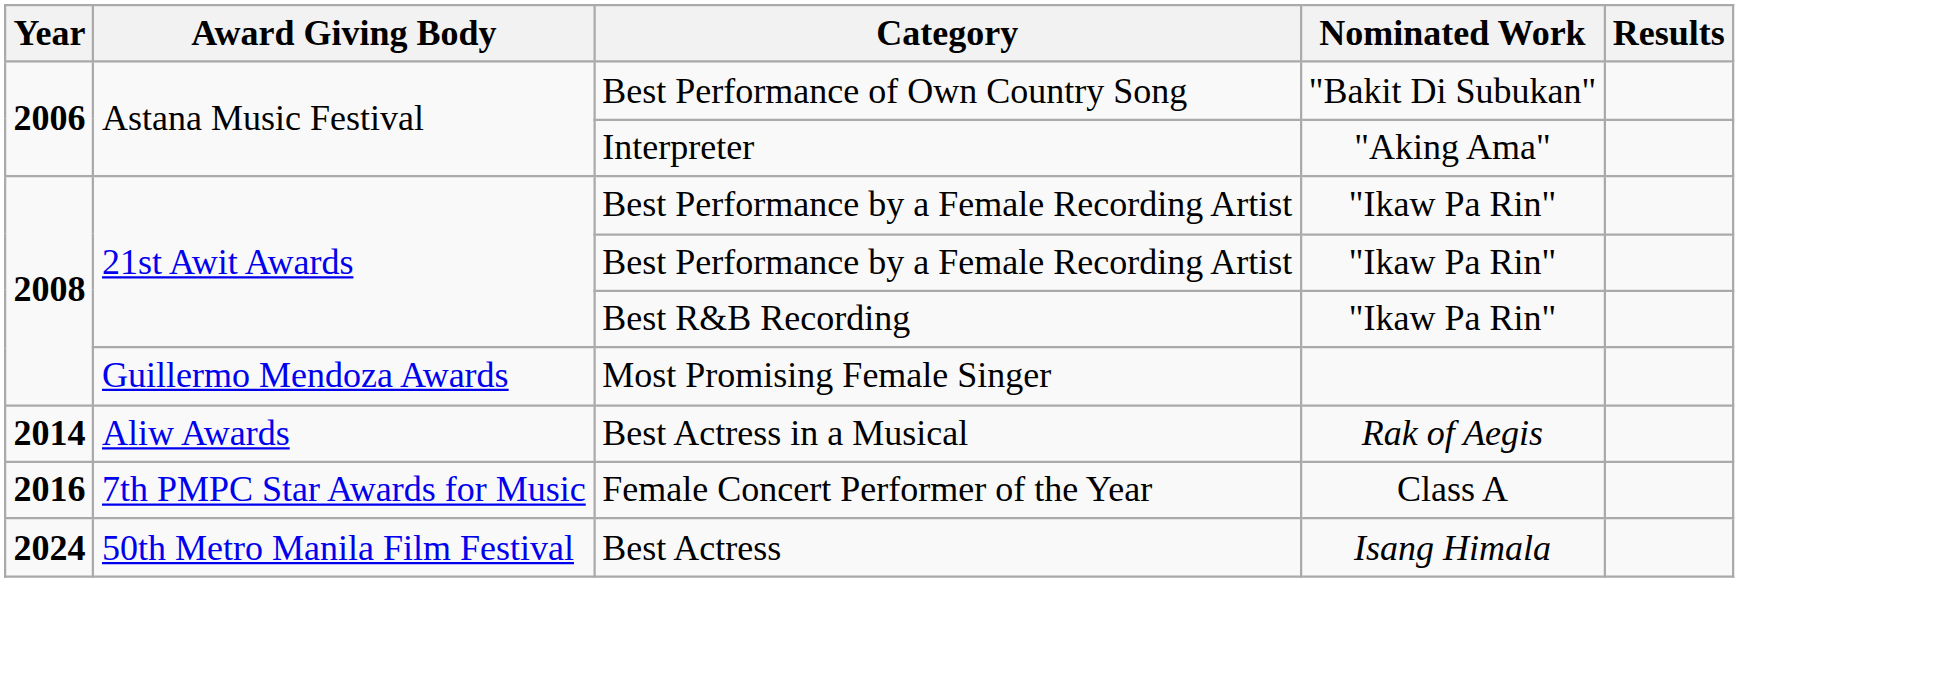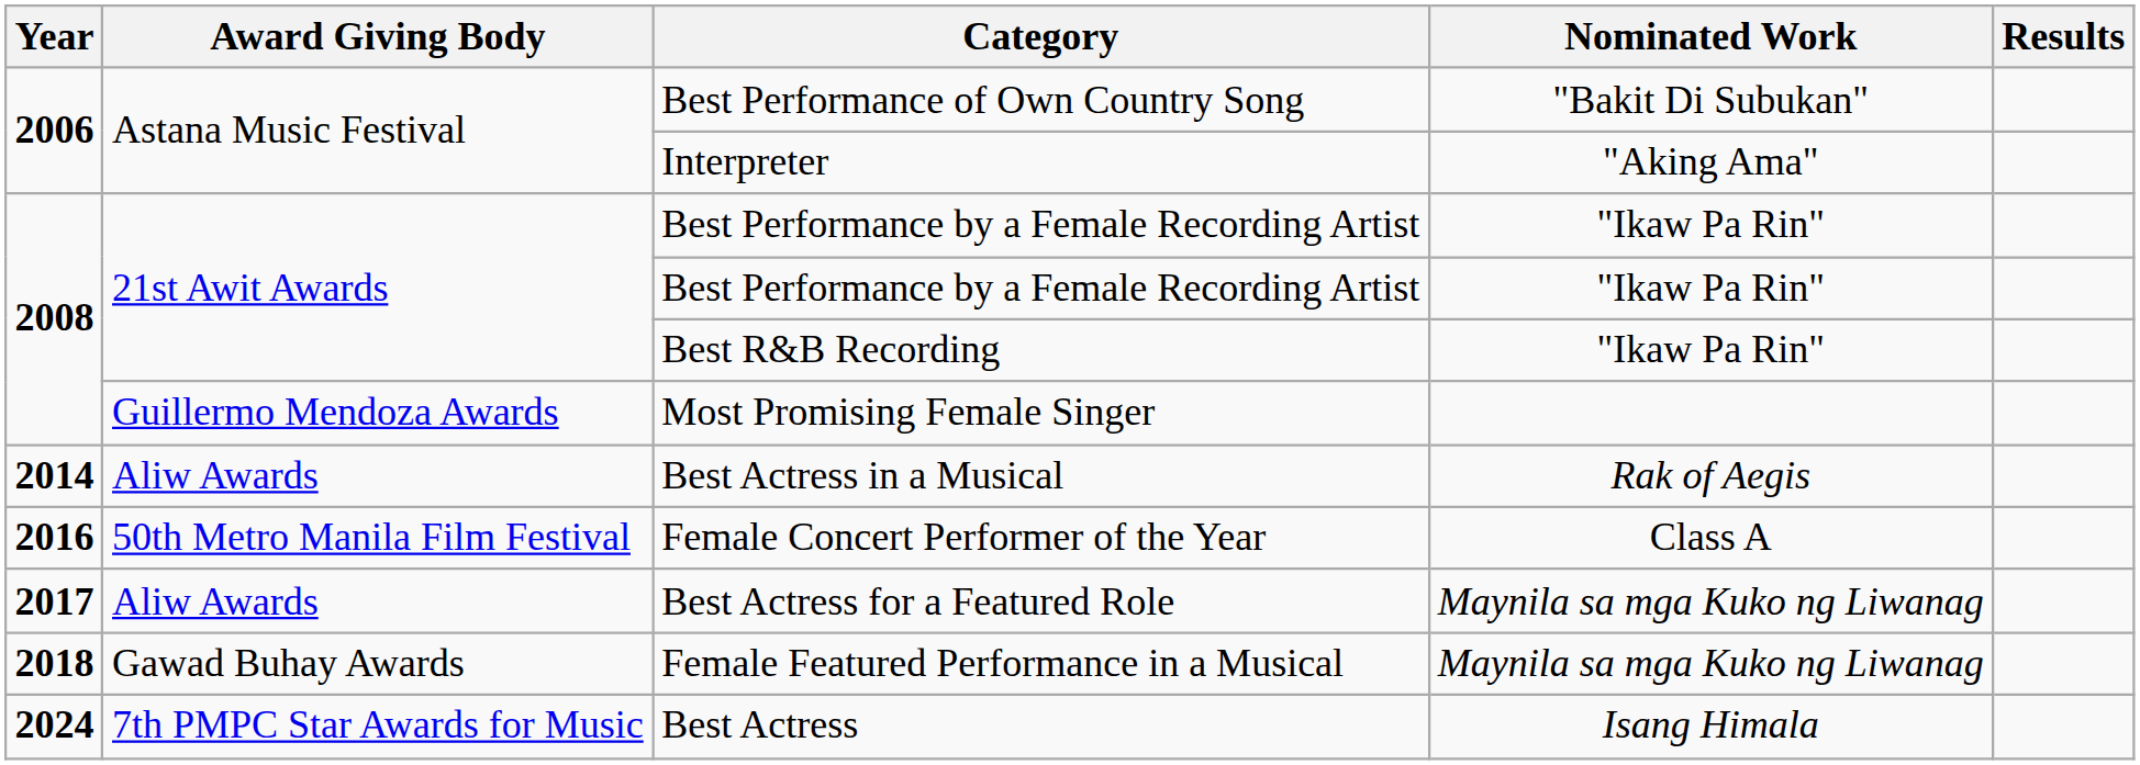 <table class="wikitable">
 <tr>
 <th>Year</th>
 <th>Award Giving Body</th>
 <th>Category</th>
 <th>Nominated Work</th>
 <th>Results</th>
 </tr>
 <tr>
 <td rowspan=2><strong>2006</strong></td>
 <td rowspan="2">Astana Music Festival </td>
 <td>Best Performance of Own Country Song</td>
 <td align="center">"Bakit Di Subukan"</td>
 <td></td>
 </tr>
 <tr>
 <td>Interpreter </td>
 <td align="center">"Aking Ama"</td>
 <td></td>
 </tr>
 <tr>
 <td rowspan=4><strong>2008</strong></td>
 <td rowspan="3"><a href='#'>21st Awit Awards</a></td>
 <td>Best Performance by a Female Recording Artist </td>
 <td align="center">"Ikaw Pa Rin"</td>
 <td></td>
 </tr>
 <tr>
 <td>Best Performance by a Female Recording Artist </td>
 <td align="center">"Ikaw Pa Rin"</td>
 <td></td>
 </tr>
 <tr>
 <td>Best R&B Recording </td>
 <td align="center">"Ikaw Pa Rin"</td>
 <td></td>
 </tr>
 <tr>
 <td><a href='#'>Guillermo Mendoza Awards</a></td>
 <td>Most Promising Female Singer</td>
 <td></td>
 <td></td>
 </tr>
 <tr>
 <td><strong>2014</strong></td>
 <td><a href='#'>Aliw Awards</a></td>
 <td>Best Actress in a Musical</td>
 <td align="center"><em>Rak of Aegis</em></td>
 <td></td>
 </tr>
 <tr>
 <td><strong>2016</strong></td>
-<td><a href='#'>7th PMPC Star Awards for Music</a></td>
+<td><a href='#'>50th Metro Manila Film Festival</a></td>
 <td>Female Concert Performer of the Year</td>
 <td align="center">Class A</td>
 <td></td>
 </tr>
 <tr>
+<td><strong>2017</strong></td>
+<td><a href='#'>Aliw Awards</a></td>
+<td>Best Actress for a Featured Role</td>
+<td align="center"><em>Maynila sa mga Kuko ng Liwanag</em></td>
+<td></td>
+</tr>
+<tr>
+<td><strong>2018</strong></td>
+<td>Gawad Buhay Awards</td>
+<td>Female Featured Performance in a Musical</td>
+<td align="center"><em>Maynila sa mga Kuko ng Liwanag</em></td>
+<td></td>
+</tr>
+<tr>
 <td><strong>2024</strong></td>
-<td><a href='#'>50th Metro Manila Film Festival</a></td>
+<td><a href='#'>7th PMPC Star Awards for Music</a></td>
 <td>Best Actress</td>
 <td align="center"><em>Isang Himala</em></td>
 <td></td>
 </tr>
 </table>
